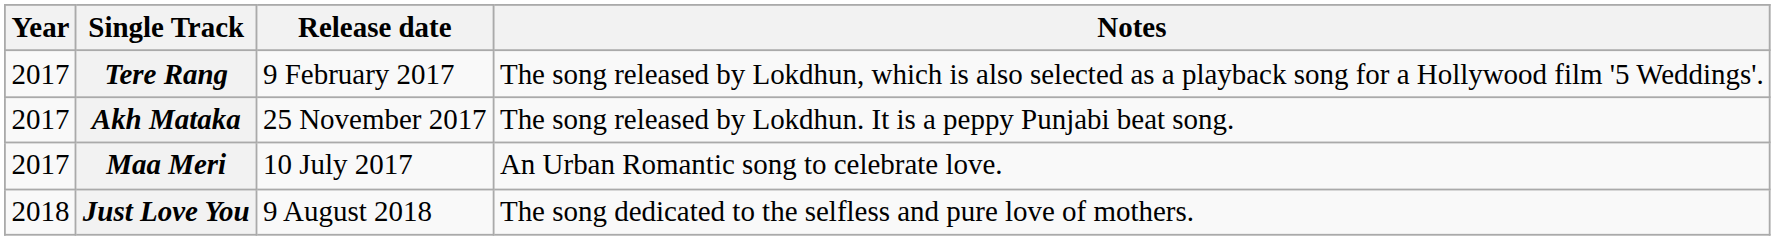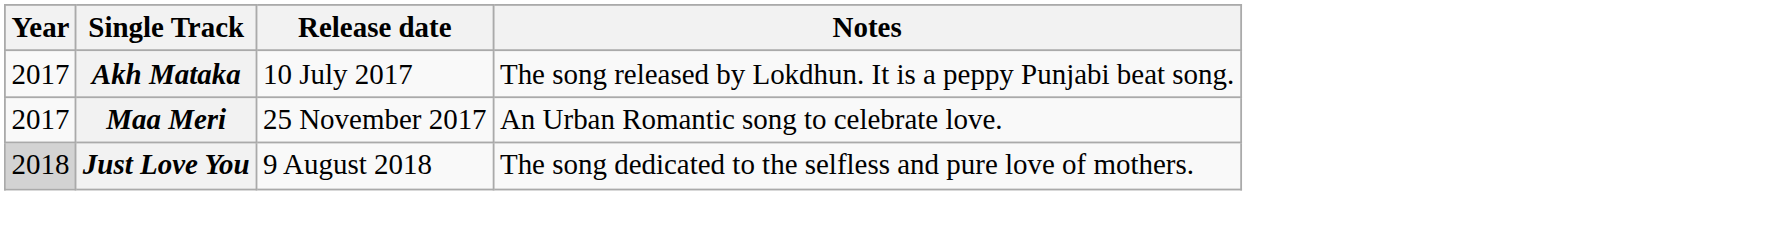 <table class="wikitable sortable plainrowheaders">
 <tr style="background:#ccc; text-align:center;">
 <th scope="col">Year</th>
 <th scope="col">Single Track</th>
 <th scope="col">Release date</th>
 <th scope="col" class="unsortable">Notes</th>
 </tr>
 <tr>
 <td>2017</td>
-<th scope="row"><em>Tere Rang</em></th>
-<td>9 February 2017</td>
-<td>The song released by Lokdhun, which is also selected as a playback song for a Hollywood film '5 Weddings'.</td>
-</tr>
-<tr>
-<td>2017</td>
 <th scope="row"><em>Akh Mataka</em></th>
-<td>25 November 2017</td>
+<td>10 July 2017</td>
 <td>The song released by Lokdhun. It is a peppy Punjabi beat song.</td>
 </tr>
 <tr>
 <td>2017</td>
 <th scope="row"><em>Maa Meri</em></th>
-<td>10 July 2017</td>
+<td>25 November 2017</td>
 <td>An Urban Romantic song to celebrate love.</td>
 </tr>
 <tr>
-<td>2018</td>
+<td style="background: lightgrey;">2018</td>
 <th scope="row"><em>Just Love You</em></th>
 <td>9 August 2018</td>
 <td>The song dedicated to the selfless and pure love of mothers.</td>
 </tr>
 </table>
